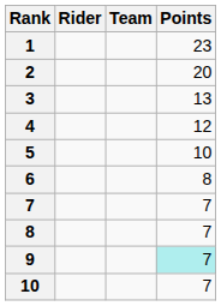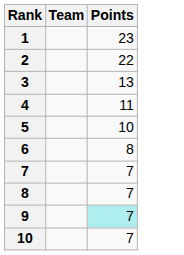 <table class="wikitable" margin-bottom:0;">
 <tr>
 <th scope="col">Rank</th>
-<th scope="col">Rider</th>
 <th scope="col">Team</th>
 <th scope="col">Points</th>
 </tr>
 <tr>
 <th scope="row">1</th>
-<td> </td>
 <td></td>
 <td align="right">23</td>
 </tr>
 <tr>
 <th scope="row">2</th>
-<td> </td>
 <td></td>
-<td align="right">20</td>
+<td align="right">22</td>
 </tr>
 <tr>
 <th scope="row">3</th>
-<td> </td>
 <td></td>
 <td align="right">13</td>
 </tr>
 <tr>
 <th scope="row">4</th>
 <td></td>
-<td></td>
-<td align="right">12</td>
+<td align="right">11</td>
 </tr>
 <tr>
 <th scope="row">5</th>
-<td></td>
 <td></td>
 <td align="right">10</td>
 </tr>
 <tr>
 <th scope="row">6</th>
 <td></td>
-<td></td>
 <td align="right">8</td>
 </tr>
 <tr>
 <th scope="row">7</th>
-<td></td>
 <td></td>
 <td align="right">7</td>
 </tr>
 <tr>
 <th scope="row">8</th>
 <td></td>
-<td></td>
 <td align="right">7</td>
 </tr>
 <tr>
 <th scope="row">9</th>
-<td></td>
 <td></td>
 <td align="right" style="background: paleturquoise;">7</td>
 </tr>
 <tr>
 <th scope="row">10</th>
 <td></td>
-<td></td>
 <td align="right">7</td>
 </tr>
 </table>
